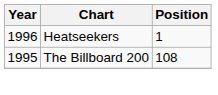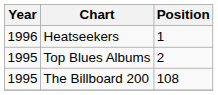 <table class="wikitable">
 <tr>
 <th align="left" valign="top">Year</th>
 <th align="left" valign="top">Chart</th>
 <th align="left" valign="top">Position</th>
 </tr>
 <tr>
 <td align="left" valign="top">1996</td>
 <td align="left" valign="top">Heatseekers</td>
 <td align="left" valign="top">1</td>
 </tr>
 <tr>
 <td align="left" valign="top">1995</td>
+<td align="left" valign="top">Top Blues Albums</td>
+<td align="left" valign="top">2</td>
+</tr>
+<tr>
+<td align="left" valign="top">1995</td>
 <td align="left" valign="top">The Billboard 200</td>
 <td align="left" valign="top">108</td>
 </tr>
 <tr>
 </tr>
 </table>
